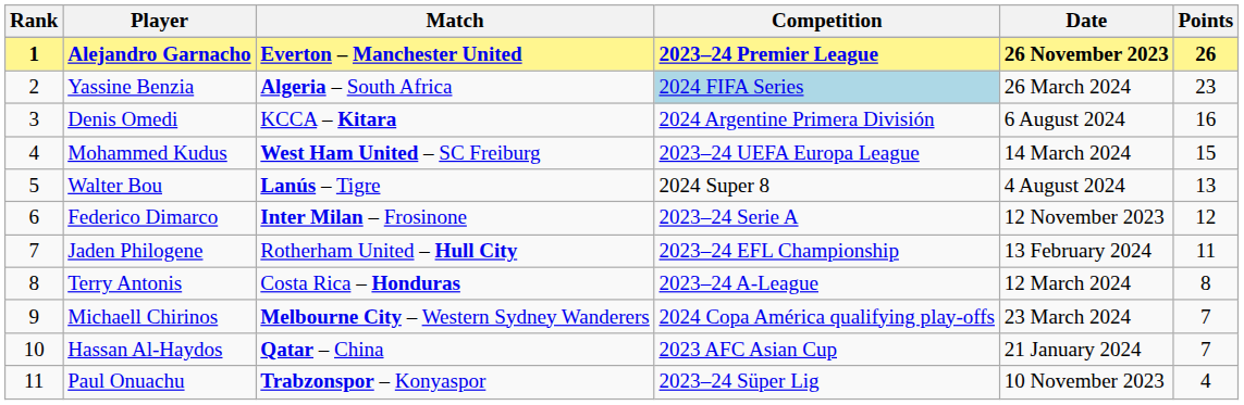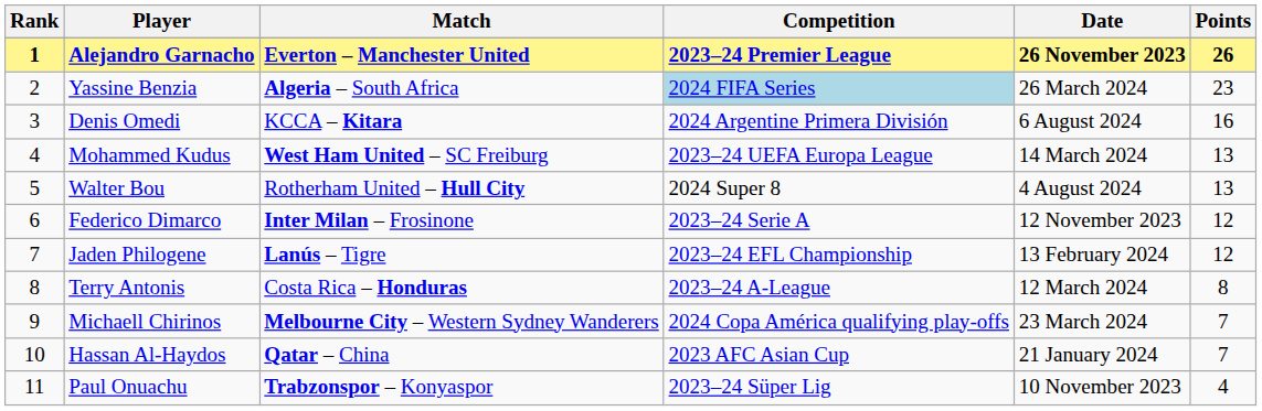 <table class="wikitable">
 <tr>
 <th>Rank</th>
 <th>Player</th>
 <th>Match</th>
 <th>Competition</th>
 <th>Date</th>
 <th>Points</th>
 </tr>
 <tr>
 </tr>
 <tr style="background-color: #FFF68F; font-weight: bold;">
 <td align="center">1</td>
 <td> <a href='#'>Alejandro Garnacho</a></td>
 <td><a href='#'>Everton</a> – <strong><a href='#'>Manchester United</a></strong></td>
 <td><a href='#'>2023–24 Premier League</a></td>
 <td>26 November 2023</td>
 <td align="center">26</td>
 </tr>
 <tr>
 <td align="center">2</td>
 <td> <a href='#'>Yassine Benzia</a></td>
 <td><strong><a href='#'>Algeria</a></strong> – <a href='#'>South Africa</a></td>
 <td style="background: lightblue;"><a href='#'>2024 FIFA Series</a></td>
 <td>26 March 2024</td>
 <td align="center">23</td>
 </tr>
 <tr>
 <td align="center">3</td>
 <td> <a href='#'>Denis Omedi</a></td>
 <td><a href='#'>KCCA</a> – <strong><a href='#'>Kitara</a></strong></td>
 <td><a href='#'>2024 Argentine Primera División</a></td>
 <td>6 August 2024</td>
 <td align="center">16</td>
 </tr>
 <tr>
 <td align="center">4</td>
 <td> <a href='#'>Mohammed Kudus</a></td>
 <td><strong><a href='#'>West Ham United</a></strong> – <a href='#'>SC Freiburg</a></td>
 <td><a href='#'>2023–24 UEFA Europa League</a></td>
 <td>14 March 2024</td>
-<td align="center">15</td>
+<td align="center">13</td>
 </tr>
 <tr>
 <td align="center">5</td>
 <td> <a href='#'>Walter Bou</a></td>
-<td><strong><a href='#'>Lanús</a></strong> – <a href='#'>Tigre</a></td>
+<td><a href='#'>Rotherham United</a> – <strong><a href='#'>Hull City</a></strong></td>
 <td>2024 Super 8</td>
 <td>4 August 2024</td>
 <td align="center">13</td>
 </tr>
 <tr>
 <td align="center">6</td>
 <td> <a href='#'>Federico Dimarco</a></td>
 <td><strong><a href='#'>Inter Milan</a></strong> – <a href='#'>Frosinone</a></td>
 <td><a href='#'>2023–24 Serie A</a></td>
 <td>12 November 2023</td>
 <td align="center">12</td>
 </tr>
 <tr>
 <td align="center">7</td>
 <td> <a href='#'>Jaden Philogene</a></td>
-<td><a href='#'>Rotherham United</a> – <strong><a href='#'>Hull City</a></strong></td>
+<td><strong><a href='#'>Lanús</a></strong> – <a href='#'>Tigre</a></td>
 <td><a href='#'>2023–24 EFL Championship</a></td>
 <td>13 February 2024</td>
-<td align="center">11</td>
+<td align="center">12</td>
 </tr>
 <tr>
 <td align="center">8</td>
 <td> <a href='#'>Terry Antonis</a></td>
 <td><a href='#'>Costa Rica</a> – <strong><a href='#'>Honduras</a></strong></td>
 <td><a href='#'>2023–24 A-League</a></td>
 <td>12 March 2024</td>
 <td align="center">8</td>
 </tr>
 <tr>
 <td align="center">9</td>
 <td> <a href='#'>Michaell Chirinos</a></td>
 <td><strong><a href='#'>Melbourne City</a></strong> – <a href='#'>Western Sydney Wanderers</a></td>
 <td><a href='#'>2024 Copa América qualifying play-offs</a></td>
 <td>23 March 2024</td>
 <td align="center">7</td>
 </tr>
 <tr>
 <td align="center">10</td>
 <td> <a href='#'>Hassan Al-Haydos</a></td>
 <td><strong><a href='#'>Qatar</a></strong> – <a href='#'>China</a></td>
 <td><a href='#'>2023 AFC Asian Cup</a></td>
 <td>21 January 2024</td>
 <td align="center">7</td>
 </tr>
 <tr>
 <td align="center">11</td>
 <td> <a href='#'>Paul Onuachu</a></td>
 <td><strong><a href='#'>Trabzonspor</a></strong> – <a href='#'>Konyaspor</a></td>
 <td><a href='#'>2023–24 Süper Lig</a></td>
 <td>10 November 2023</td>
 <td align="center">4</td>
 </tr>
 </table>
